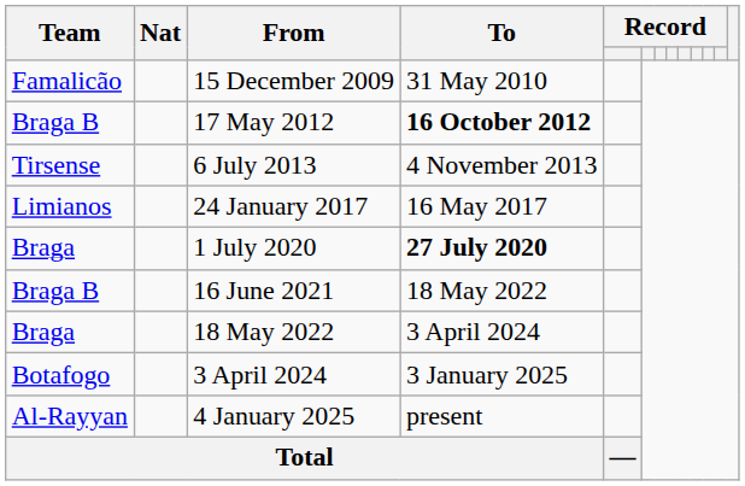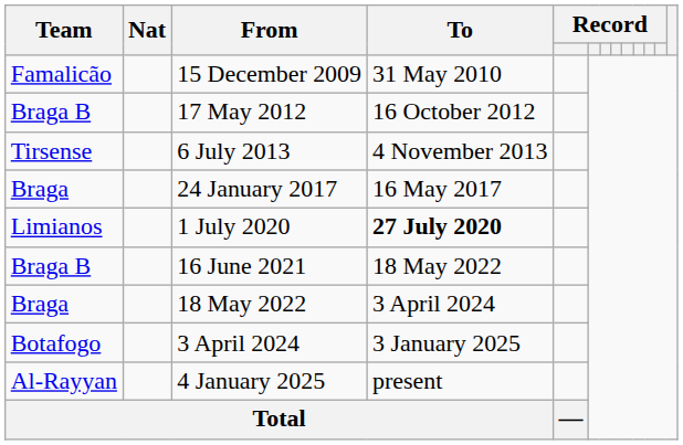 <table class="wikitable" style="text-align: center">
 <tr>
 <th rowspan="2">Team</th>
 <th rowspan="2">Nat</th>
 <th rowspan="2">From</th>
 <th rowspan="2">To</th>
 <th colspan=8>Record</th>
 <th rowspan=2></th>
 </tr>
 <tr>
 <th></th>
 <th></th>
 <th></th>
 <th></th>
 <th></th>
 <th></th>
 <th></th>
 <th></th>
 </tr>
 <tr>
 <td align=left><a href='#'>Famalicão</a></td>
 <td></td>
 <td align=left>15 December 2009</td>
 <td align=left>31 May 2010<br></td>
 <td></td>
 </tr>
 <tr>
 <td align=left><a href='#'>Braga B</a></td>
 <td></td>
 <td align=left>17 May 2012</td>
-<td align=left><strong>16 October 2012<br></strong></td>
+<td align=left>16 October 2012<br></td>
 <td></td>
 </tr>
 <tr>
 <td align=left><a href='#'>Tirsense</a></td>
 <td></td>
 <td align=left>6 July 2013</td>
 <td align=left>4 November 2013<br></td>
 <td></td>
 </tr>
 <tr>
-<td align=left><a href='#'>Limianos</a></td>
+<td align=left><a href='#'>Braga</a></td>
 <td></td>
 <td align=left>24 January 2017</td>
 <td align=left>16 May 2017<br></td>
 <td></td>
 </tr>
 <tr>
-<td align=left><a href='#'>Braga</a></td>
+<td align=left><a href='#'>Limianos</a></td>
 <td></td>
 <td align=left>1 July 2020</td>
 <td align=left><strong>27 July 2020<br></strong></td>
 <td></td>
 </tr>
 <tr>
 <td align=left><a href='#'>Braga B</a></td>
 <td></td>
 <td align=left>16 June 2021</td>
 <td align=left>18 May 2022<br></td>
 <td></td>
 </tr>
 <tr>
 <td align=left><a href='#'>Braga</a></td>
 <td></td>
 <td align=left>18 May 2022</td>
 <td align=left>3 April 2024<br></td>
 <td></td>
 </tr>
 <tr>
 <td align=left><a href='#'>Botafogo</a></td>
 <td></td>
 <td align=left>3 April 2024</td>
 <td align=left>3 January 2025<br></td>
 <td></td>
 </tr>
 <tr>
 <td align=left><a href='#'>Al-Rayyan</a></td>
 <td></td>
 <td align=left>4 January 2025</td>
 <td align=left>present<br></td>
 <td></td>
 </tr>
 <tr>
 <th colspan="4">Total<br></th>
 <th>—</th>
 </tr>
 </table>
